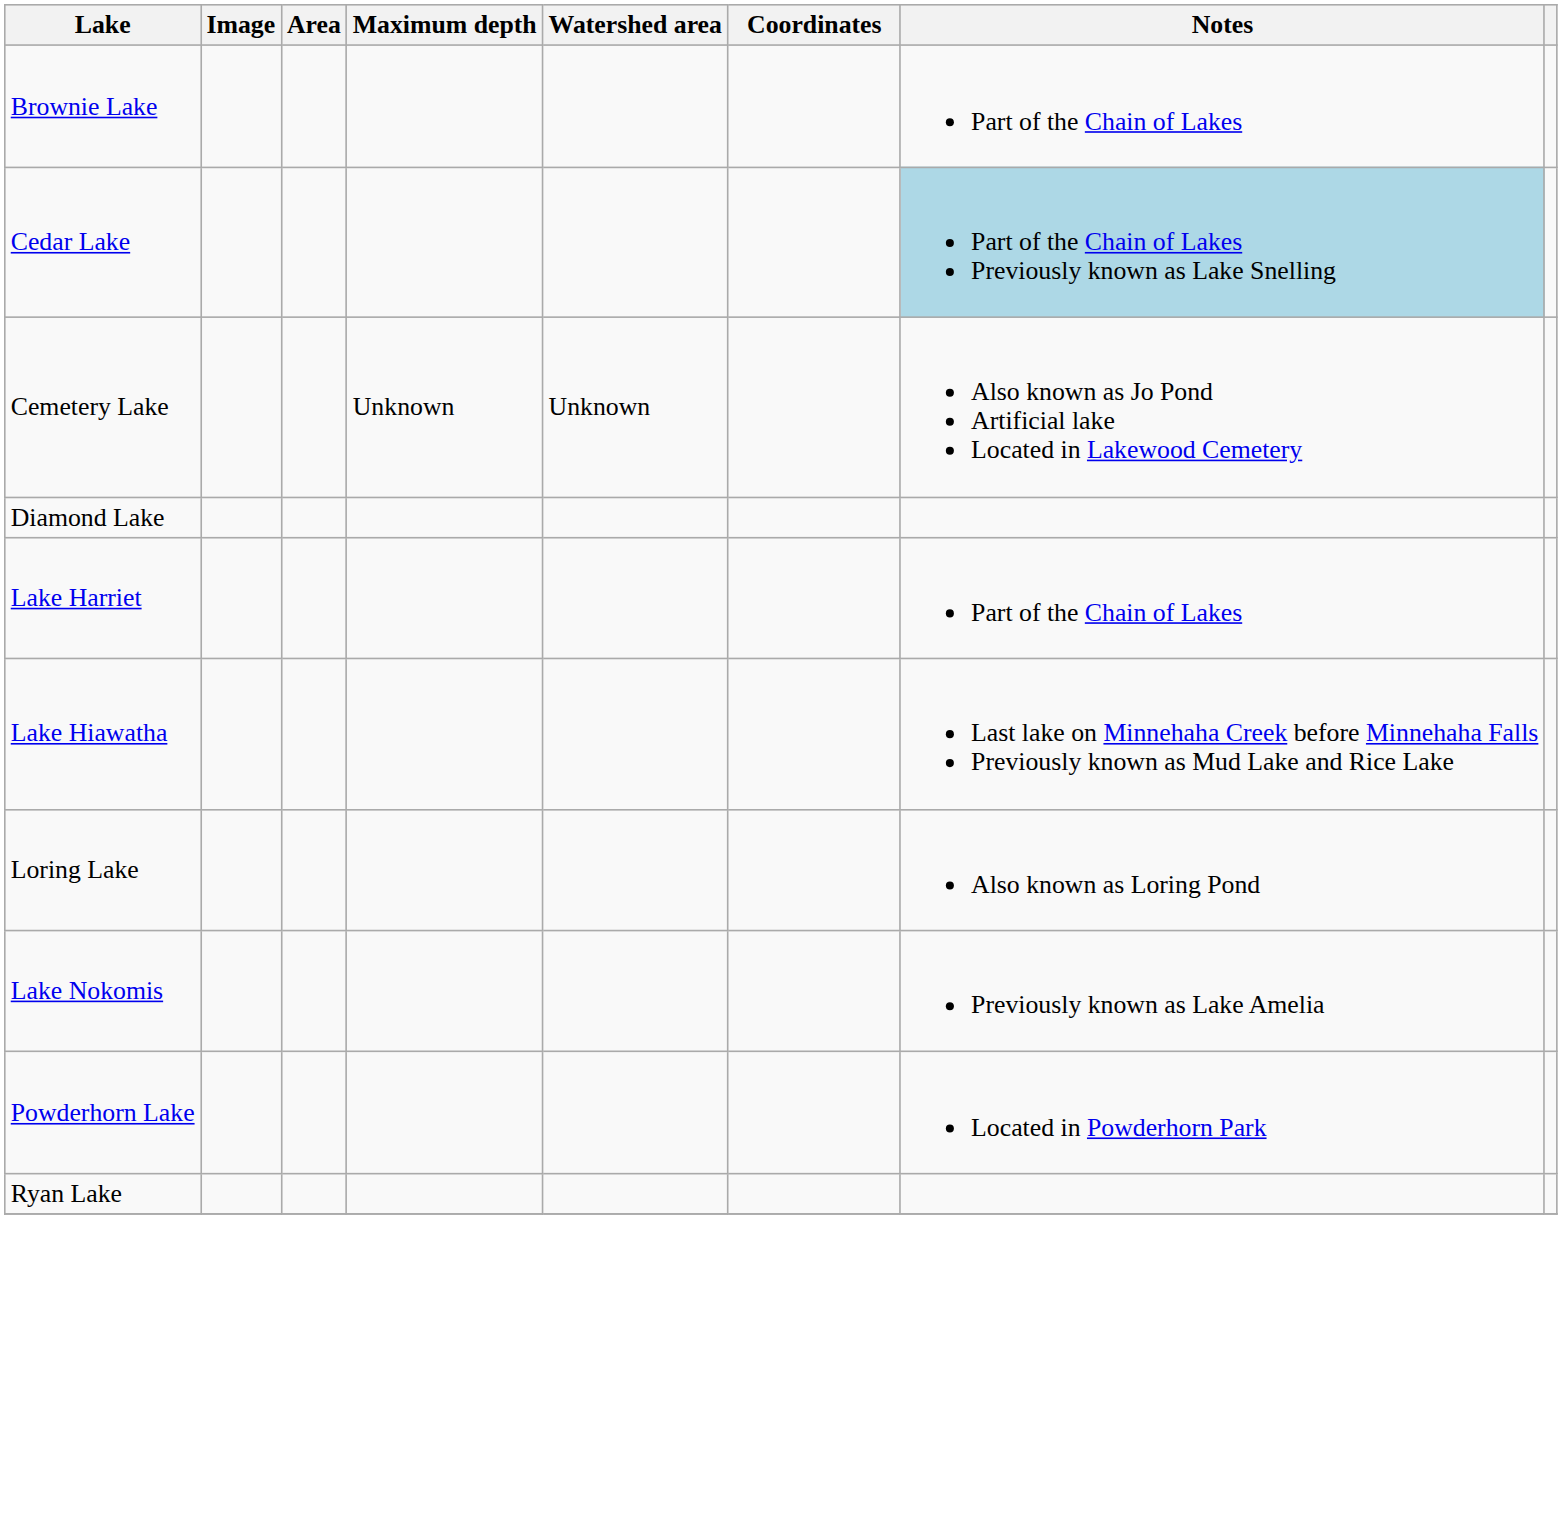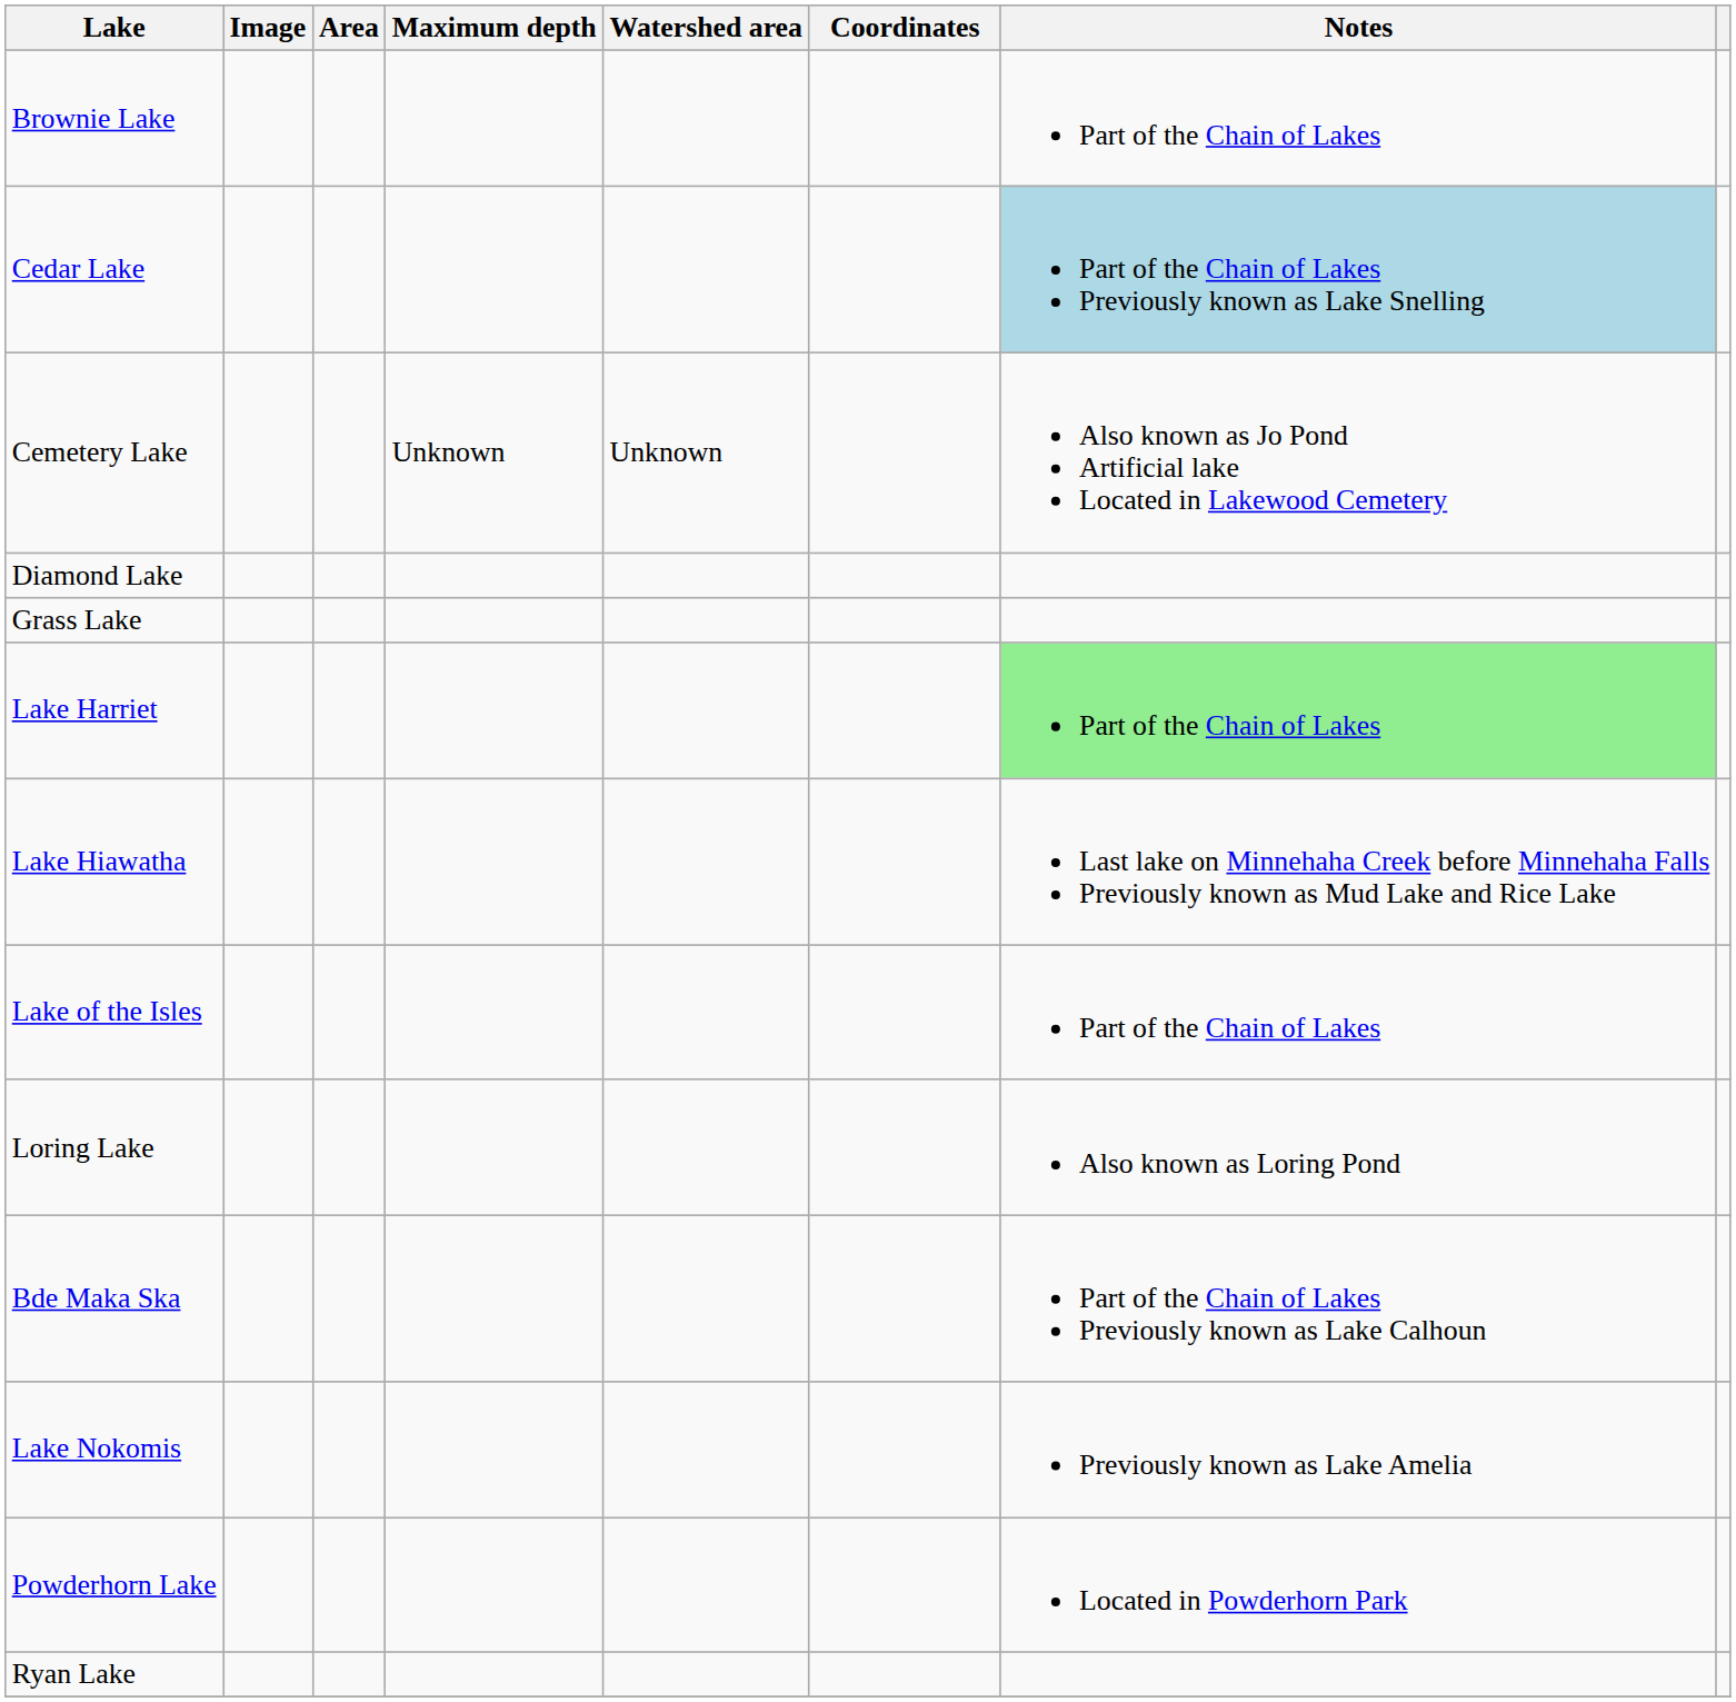 <table class="wikitable sortable" summary="The first column lists lake names; subsequent columns (left to right) list lake area, maximum depth, watershed area, and coordinates.">
 <tr>
 <th>Lake</th>
 <th class="unsortable">Image</th>
 <th>Area</th>
 <th>Maximum depth</th>
 <th>Watershed area</th>
 <th class="unsortable" style="width: 100px;">Coordinates</th>
 <th class="unsortable">Notes</th>
 <th class="unsortable"></th>
 </tr>
 <tr>
 <td data-sort-value="Brownie"><a href='#'>Brownie Lake</a></td>
 <td></td>
 <td data-sort-value="18"></td>
 <td data-sort-value="49.9"></td>
 <td data-sort-value="369"></td>
 <td></td>
 <td><br><ul><li>Part of the <a href='#'>Chain of Lakes</a></li></ul></td>
 <td></td>
 </tr>
 <tr>
 <td data-sort-value="Cedar"><a href='#'>Cedar Lake</a></td>
 <td></td>
 <td data-sort-value="170"></td>
 <td data-sort-value="50.9"></td>
 <td data-sort-value="1956"></td>
 <td></td>
 <td style="background: lightblue;"><br><ul><li>Part of the <a href='#'>Chain of Lakes</a></li><li>Previously known as Lake Snelling</li></ul></td>
 <td></td>
 </tr>
 <tr>
 <td data-sort-value="Cemetery">Cemetery Lake</td>
 <td></td>
 <td data-sort-value="11"></td>
 <td data-sort-value="0">Unknown</td>
 <td data-sort-value="0">Unknown</td>
 <td></td>
 <td><br><ul><li>Also known as Jo Pond</li><li>Artificial lake</li><li>Located in <a href='#'>Lakewood Cemetery</a></li></ul></td>
 <td></td>
 </tr>
 <tr>
 <td data-sort-value="Diamond">Diamond Lake</td>
 <td></td>
 <td data-sort-value="41"></td>
 <td data-sort-value="6.9"></td>
 <td data-sort-value="669"></td>
 <td></td>
 <td></td>
 <td></td>
 </tr>
 <tr>
+<td data-sort-value="Grass">Grass Lake</td>
+<td></td>
+<td data-sort-value="27"></td>
+<td data-sort-value="4.9"></td>
+<td data-sort-value="386"></td>
+<td></td>
+<td></td>
+<td></td>
+</tr>
+<tr>
 <td data-sort-value="Harriet"><a href='#'>Lake Harriet</a></td>
 <td></td>
 <td data-sort-value="353"></td>
 <td data-sort-value="82.0"></td>
 <td data-sort-value="1139"></td>
 <td></td>
-<td><br><ul><li>Part of the <a href='#'>Chain of Lakes</a></li></ul></td>
+<td style="background: lightgreen;"><br><ul><li>Part of the <a href='#'>Chain of Lakes</a></li></ul></td>
 <td></td>
 </tr>
 <tr>
 <td data-sort-value="Hiawatha"><a href='#'>Lake Hiawatha</a></td>
 <td></td>
 <td data-sort-value="54"></td>
 <td data-sort-value="23.0"></td>
 <td data-sort-value="115840"></td>
 <td></td>
 <td><br><ul><li>Last lake on <a href='#'>Minnehaha Creek</a> before <a href='#'>Minnehaha Falls</a></li><li>Previously known as Mud Lake and Rice Lake</li></ul></td>
 <td></td>
 </tr>
 <tr>
+<td data-sort-value="Isles"><a href='#'>Lake of the Isles</a></td>
+<td></td>
+<td data-sort-value="103"></td>
+<td data-sort-value="30.8"></td>
+<td data-sort-value="735"></td>
+<td></td>
+<td><br><ul><li>Part of the <a href='#'>Chain of Lakes</a></li></ul></td>
+<td></td>
+</tr>
+<tr>
 <td data-sort-value="Loring">Loring Lake</td>
 <td></td>
 <td data-sort-value="8"></td>
 <td data-sort-value="17.4"></td>
 <td data-sort-value="24"></td>
 <td></td>
 <td><br><ul><li>Also known as Loring Pond</li></ul></td>
+<td></td>
+</tr>
+<tr>
+<td data-sort-value="Maka Ska"><a href='#'>Bde Maka Ska</a></td>
+<td></td>
+<td data-sort-value="421"></td>
+<td data-sort-value="89.9"></td>
+<td data-sort-value="2992"></td>
+<td></td>
+<td><br><ul><li>Part of the <a href='#'>Chain of Lakes</a></li><li>Previously known as Lake Calhoun</li></ul></td>
 <td></td>
 </tr>
 <tr>
 <td data-sort-value="Nokomis"><a href='#'>Lake Nokomis</a></td>
 <td></td>
 <td data-sort-value="204"></td>
 <td data-sort-value="33.1"></td>
 <td data-sort-value="869"></td>
 <td></td>
 <td><br><ul><li>Previously known as Lake Amelia</li></ul></td>
 <td></td>
 </tr>
 <tr>
 <td data-sort-value="Powderhorn"><a href='#'>Powderhorn Lake</a></td>
 <td></td>
 <td data-sort-value="11"></td>
 <td data-sort-value="20.0"></td>
 <td data-sort-value="286"></td>
 <td></td>
 <td><br><ul><li>Located in <a href='#'>Powderhorn Park</a></li></ul></td>
 <td></td>
 </tr>
 <tr>
 <td data-sort-value="Ryan">Ryan Lake</td>
 <td></td>
 <td data-sort-value="18"></td>
 <td data-sort-value="35.1"></td>
 <td data-sort-value="5510"></td>
 <td></td>
 <td></td>
 <td></td>
 </tr>
 <tr>
 </tr>
 </table>
